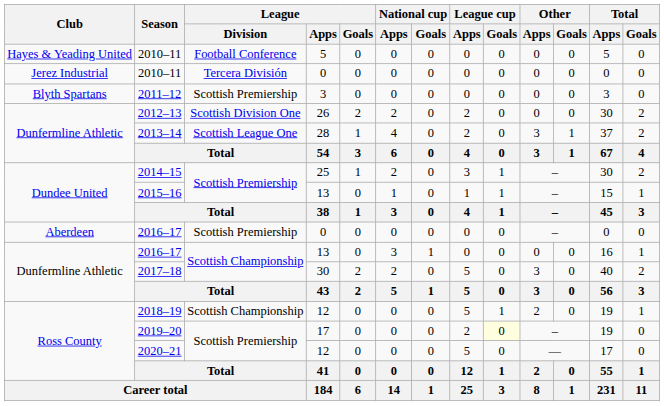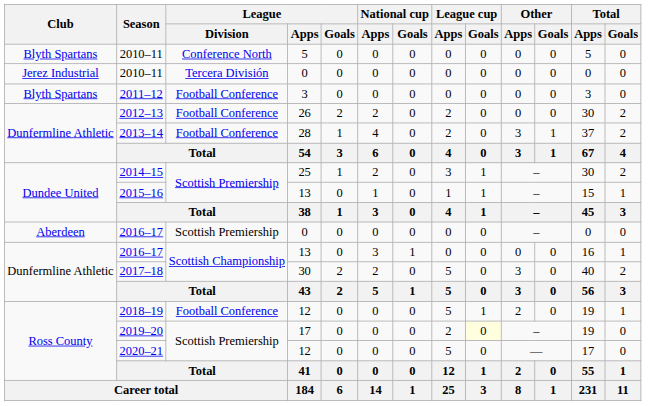 <table class="wikitable" style="text-align:center">
 <tr>
 <th rowspan="2">Club</th>
 <th rowspan="2">Season</th>
 <th colspan="3">League</th>
 <th colspan="2">National cup</th>
 <th colspan="2">League cup</th>
 <th colspan="2">Other</th>
 <th colspan="2">Total</th>
 </tr>
 <tr>
 <th>Division</th>
 <th>Apps</th>
 <th>Goals</th>
 <th>Apps</th>
 <th>Goals</th>
 <th>Apps</th>
 <th>Goals</th>
 <th>Apps</th>
 <th>Goals</th>
 <th>Apps</th>
 <th>Goals</th>
 </tr>
 <tr>
-<td><a href='#'>Hayes & Yeading United</a></td>
+<td><a href='#'>Blyth Spartans</a></td>
 <td>2010–11</td>
-<td><a href='#'>Football Conference</a></td>
+<td><a href='#'>Conference North</a></td>
 <td>5</td>
 <td>0</td>
 <td>0</td>
 <td>0</td>
 <td>0</td>
 <td>0</td>
 <td>0</td>
 <td>0</td>
 <td>5</td>
 <td>0</td>
 </tr>
 <tr>
 <td><a href='#'>Jerez Industrial</a></td>
 <td>2010–11</td>
 <td><a href='#'>Tercera División</a></td>
 <td>0</td>
 <td>0</td>
 <td>0</td>
 <td>0</td>
 <td>0</td>
 <td>0</td>
 <td>0</td>
 <td>0</td>
 <td>0</td>
 <td>0</td>
 </tr>
 <tr>
 <td><a href='#'>Blyth Spartans</a></td>
 <td><a href='#'>2011–12</a></td>
-<td>Scottish Premiership</td>
+<td><a href='#'>Football Conference</a></td>
 <td>3</td>
 <td>0</td>
 <td>0</td>
 <td>0</td>
 <td>0</td>
 <td>0</td>
 <td>0</td>
 <td>0</td>
 <td>3</td>
 <td>0</td>
 </tr>
 <tr>
 <td rowspan="3"><a href='#'>Dunfermline Athletic</a></td>
 <td><a href='#'>2012–13</a></td>
-<td><a href='#'>Scottish Division One</a></td>
+<td><a href='#'>Football Conference</a></td>
 <td>26</td>
 <td>2</td>
 <td>2</td>
 <td>0</td>
 <td>2</td>
 <td>0</td>
 <td>0</td>
 <td>0</td>
 <td>30</td>
 <td>2</td>
 </tr>
 <tr>
 <td><a href='#'>2013–14</a></td>
-<td><a href='#'>Scottish League One</a></td>
+<td><a href='#'>Football Conference</a></td>
 <td>28</td>
 <td>1</td>
 <td>4</td>
 <td>0</td>
 <td>2</td>
 <td>0</td>
 <td>3</td>
 <td>1</td>
 <td>37</td>
 <td>2</td>
 </tr>
 <tr>
 <th colspan="2">Total</th>
 <th>54</th>
 <th>3</th>
 <th>6</th>
 <th>0</th>
 <th>4</th>
 <th>0</th>
 <th>3</th>
 <th>1</th>
 <th>67</th>
 <th>4</th>
 </tr>
 <tr>
 <td rowspan="3"><a href='#'>Dundee United</a></td>
 <td><a href='#'>2014–15</a></td>
 <td rowspan="2"><a href='#'>Scottish Premiership</a></td>
 <td>25</td>
 <td>1</td>
 <td>2</td>
 <td>0</td>
 <td>3</td>
 <td>1</td>
 <td colspan="2">–</td>
 <td>30</td>
 <td>2</td>
 </tr>
 <tr>
 <td><a href='#'>2015–16</a></td>
 <td>13</td>
 <td>0</td>
 <td>1</td>
 <td>0</td>
 <td>1</td>
 <td>1</td>
 <td colspan="2">–</td>
 <td>15</td>
 <td>1</td>
 </tr>
 <tr>
 <th colspan="2">Total</th>
 <th>38</th>
 <th>1</th>
 <th>3</th>
 <th>0</th>
 <th>4</th>
 <th>1</th>
 <th colspan="2">–</th>
 <th>45</th>
 <th>3</th>
 </tr>
 <tr>
 <td><a href='#'>Aberdeen</a></td>
 <td><a href='#'>2016–17</a></td>
 <td>Scottish Premiership</td>
 <td>0</td>
 <td>0</td>
 <td>0</td>
 <td>0</td>
 <td>0</td>
 <td>0</td>
 <td colspan="2">–</td>
 <td>0</td>
 <td>0</td>
 </tr>
 <tr>
 <td rowspan="3">Dunfermline Athletic</td>
 <td><a href='#'>2016–17</a></td>
 <td rowspan="2"><a href='#'>Scottish Championship</a></td>
 <td>13</td>
 <td>0</td>
 <td>3</td>
 <td>1</td>
 <td>0</td>
 <td>0</td>
 <td>0</td>
 <td>0</td>
 <td>16</td>
 <td>1</td>
 </tr>
 <tr>
 <td><a href='#'>2017–18</a></td>
 <td>30</td>
 <td>2</td>
 <td>2</td>
 <td>0</td>
 <td>5</td>
 <td>0</td>
 <td>3</td>
 <td>0</td>
 <td>40</td>
 <td>2</td>
 </tr>
 <tr>
 <th colspan="2">Total</th>
 <th>43</th>
 <th>2</th>
 <th>5</th>
 <th>1</th>
 <th>5</th>
 <th>0</th>
 <th>3</th>
 <th>0</th>
 <th>56</th>
 <th>3</th>
 </tr>
 <tr>
 <td rowspan="4"><a href='#'>Ross County</a></td>
 <td><a href='#'>2018–19</a></td>
-<td>Scottish Championship</td>
+<td><a href='#'>Football Conference</a></td>
 <td>12</td>
 <td>0</td>
 <td>0</td>
 <td>0</td>
 <td>5</td>
 <td>1</td>
 <td>2</td>
 <td>0</td>
 <td>19</td>
 <td>1</td>
 </tr>
 <tr>
 <td><a href='#'>2019–20</a></td>
 <td rowspan="2">Scottish Premiership</td>
 <td>17</td>
 <td>0</td>
 <td>0</td>
 <td>0</td>
 <td>2</td>
 <td style="background: lightyellow;">0</td>
 <td colspan="2">–</td>
 <td>19</td>
 <td>0</td>
 </tr>
 <tr>
 <td><a href='#'>2020–21</a></td>
 <td>12</td>
 <td>0</td>
 <td>0</td>
 <td>0</td>
 <td>5</td>
 <td>0</td>
 <td colspan="2">—</td>
 <td>17</td>
 <td>0</td>
 </tr>
 <tr>
 <th colspan="2">Total</th>
 <th>41</th>
 <th>0</th>
 <th>0</th>
 <th>0</th>
 <th>12</th>
 <th>1</th>
 <th>2</th>
 <th>0</th>
 <th>55</th>
 <th>1</th>
 </tr>
 <tr>
 <th colspan="3">Career total</th>
 <th>184</th>
 <th>6</th>
 <th>14</th>
 <th>1</th>
 <th>25</th>
 <th>3</th>
 <th>8</th>
 <th>1</th>
 <th>231</th>
 <th>11</th>
 </tr>
 </table>
